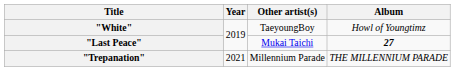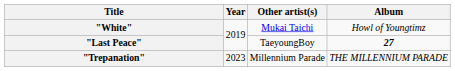 <table class="wikitable plainrowheaders" style="text-align:center;">
 <tr>
 <th scope="col" style="width:22em;">Title</th>
 <th scope="col">Year</th>
 <th scope="col">Other artist(s)</th>
 <th scope="col">Album</th>
 </tr>
 <tr>
 <th scope="row">"White"</th>
 <td rowspan="2">2019</td>
-<td>TaeyoungBoy</td>
+<td><a href='#'>Mukai Taichi</a></td>
 <td><em>Howl of Youngtimz</em></td>
 </tr>
 <tr>
 <th scope="row">"Last Peace"</th>
-<td><a href='#'>Mukai Taichi</a></td>
+<td>TaeyoungBoy</td>
 <td><strong><em>27</em></strong></td>
 </tr>
 <tr>
 <th scope="row">"Trepanation"</th>
-<td>2021</td>
+<td>2023</td>
 <td>Millennium Parade</td>
 <td><em>THE MILLENNIUM PARADE</em></td>
 </tr>
 </table>
